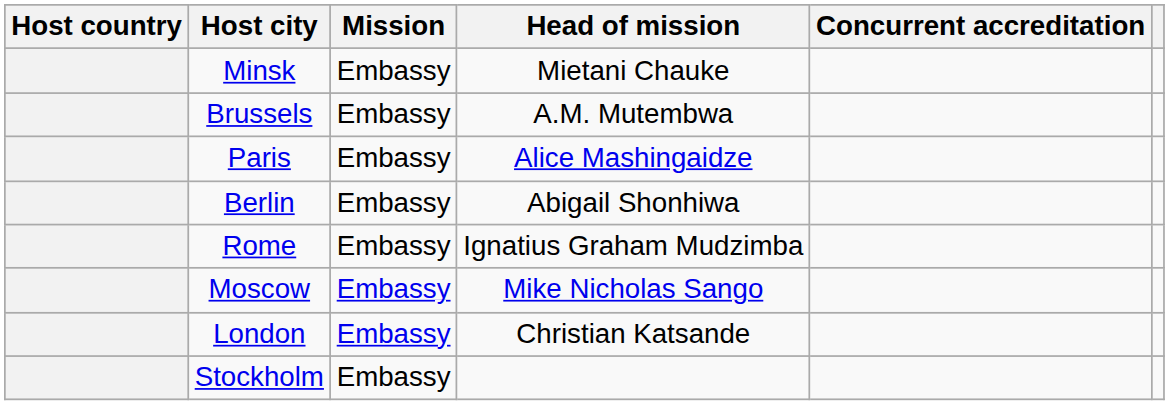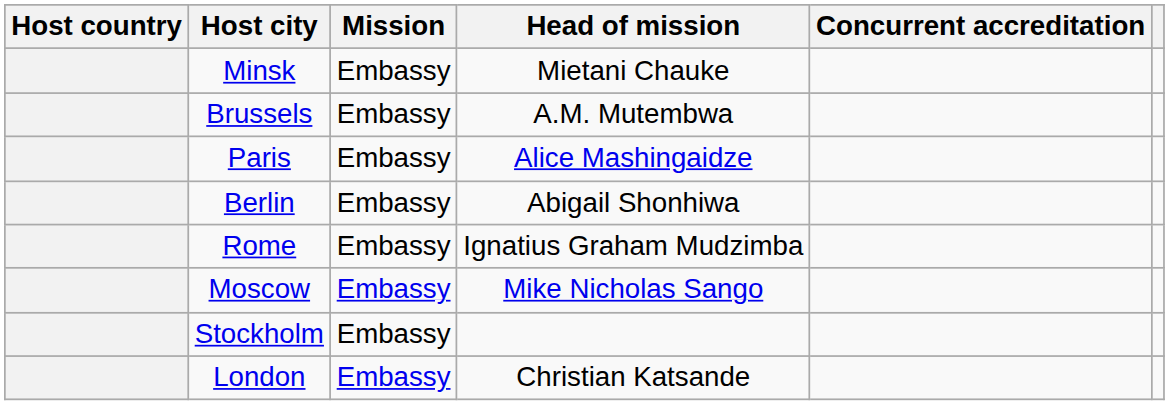 <table class="wikitable plainrowheaders" style="text-align:center;">
 <tr>
 <th scope="col">Host country</th>
 <th scope="col">Host city</th>
 <th scope="col">Mission</th>
 <th scope="col">Head of mission</th>
 <th scope="col">Concurrent accreditation</th>
 <th scope="col"></th>
 </tr>
 <tr>
 <th scope="row"></th>
 <td><a href='#'>Minsk</a></td>
 <td>Embassy</td>
 <td>Mietani Chauke</td>
 <td></td>
 <td></td>
 </tr>
 <tr>
 <th scope="row"></th>
 <td><a href='#'>Brussels</a></td>
 <td>Embassy</td>
 <td>A.M. Mutembwa</td>
 <td></td>
 <td></td>
 </tr>
 <tr>
 <th scope="row"></th>
 <td><a href='#'>Paris</a></td>
 <td>Embassy</td>
 <td><a href='#'>Alice Mashingaidze</a></td>
 <td></td>
 <td></td>
 </tr>
 <tr>
 <th scope="row"></th>
 <td><a href='#'>Berlin</a></td>
 <td>Embassy</td>
 <td>Abigail Shonhiwa</td>
 <td></td>
 <td></td>
 </tr>
 <tr>
 <th scope="row"></th>
 <td><a href='#'>Rome</a></td>
 <td>Embassy</td>
 <td>Ignatius Graham Mudzimba</td>
 <td></td>
 <td></td>
 </tr>
 <tr>
 <th scope="row"></th>
 <td><a href='#'>Moscow</a></td>
 <td><a href='#'>Embassy</a></td>
 <td><a href='#'>Mike Nicholas Sango</a></td>
 <td></td>
 <td></td>
 </tr>
 <tr>
 <th scope="row"></th>
+<td><a href='#'>Stockholm</a></td>
+<td>Embassy</td>
+<td></td>
+<td></td>
+<td></td>
+</tr>
+<tr>
+<th scope="row"></th>
 <td><a href='#'>London</a></td>
 <td><a href='#'>Embassy</a></td>
 <td>Christian Katsande</td>
 <td></td>
 <td></td>
 </tr>
-<tr>
-<th scope="row"></th>
-<td><a href='#'>Stockholm</a></td>
-<td>Embassy</td>
-<td></td>
-<td></td>
-<td></td>
-</tr>
 </table>
